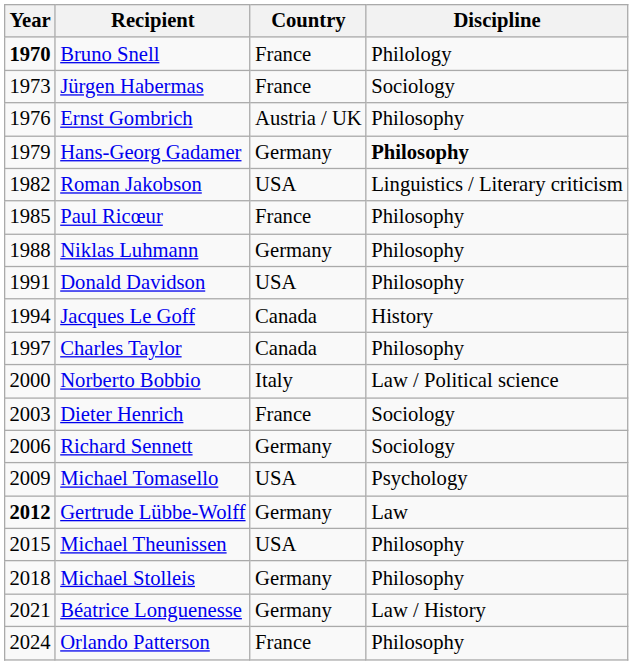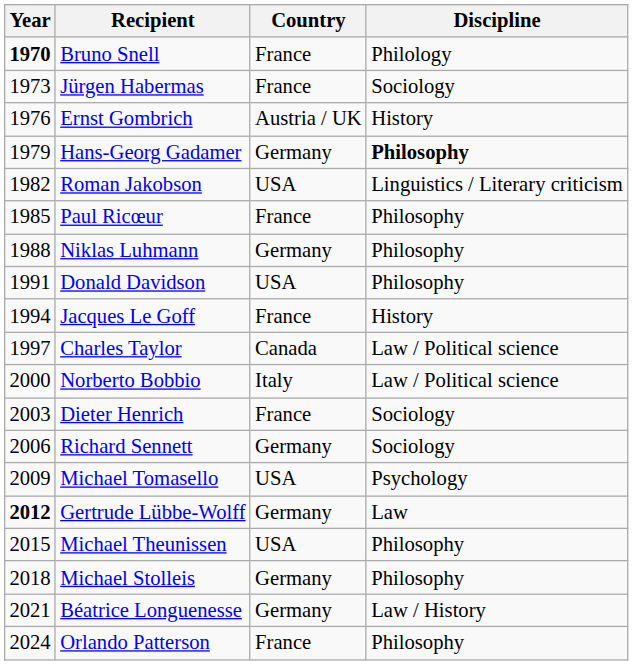 <table class="wikitable sortable">
 <tr>
 <th>Year</th>
 <th>Recipient</th>
 <th>Country</th>
 <th>Discipline</th>
 </tr>
 <tr>
 <td><strong>1970</strong></td>
 <td><a href='#'>Bruno Snell</a></td>
 <td>France</td>
 <td>Philology</td>
 </tr>
 <tr>
 <td>1973</td>
 <td><a href='#'>Jürgen Habermas</a></td>
 <td>France</td>
 <td>Sociology</td>
 </tr>
 <tr>
 <td>1976</td>
 <td><a href='#'>Ernst Gombrich</a></td>
 <td>Austria / UK</td>
-<td>Philosophy</td>
+<td>History</td>
 </tr>
 <tr>
 <td>1979</td>
 <td><a href='#'>Hans-Georg Gadamer</a></td>
 <td>Germany</td>
 <td><strong>Philosophy</strong></td>
 </tr>
 <tr>
 <td>1982</td>
 <td><a href='#'>Roman Jakobson</a></td>
 <td>USA</td>
 <td>Linguistics / Literary criticism</td>
 </tr>
 <tr>
 <td>1985</td>
 <td><a href='#'>Paul Ricœur</a></td>
 <td>France</td>
 <td>Philosophy</td>
 </tr>
 <tr>
 <td>1988</td>
 <td><a href='#'>Niklas Luhmann</a></td>
 <td>Germany</td>
 <td>Philosophy</td>
 </tr>
 <tr>
 <td>1991</td>
 <td><a href='#'>Donald Davidson</a></td>
 <td>USA</td>
 <td>Philosophy</td>
 </tr>
 <tr>
 <td>1994</td>
 <td><a href='#'>Jacques Le Goff</a></td>
-<td>Canada</td>
+<td>France</td>
 <td>History</td>
 </tr>
 <tr>
 <td>1997</td>
 <td><a href='#'>Charles Taylor</a></td>
 <td>Canada</td>
-<td>Philosophy</td>
+<td>Law / Political science</td>
 </tr>
 <tr>
 <td>2000</td>
 <td><a href='#'>Norberto Bobbio</a></td>
 <td>Italy</td>
 <td>Law / Political science</td>
 </tr>
 <tr>
 <td>2003</td>
 <td><a href='#'>Dieter Henrich</a></td>
 <td>France</td>
 <td>Sociology</td>
 </tr>
 <tr>
 <td>2006</td>
 <td><a href='#'>Richard Sennett</a></td>
 <td>Germany</td>
 <td>Sociology</td>
 </tr>
 <tr>
 <td>2009</td>
 <td><a href='#'>Michael Tomasello</a></td>
 <td>USA</td>
 <td>Psychology</td>
 </tr>
 <tr>
 <td><strong>2012</strong></td>
 <td><a href='#'>Gertrude Lübbe-Wolff</a></td>
 <td>Germany</td>
 <td>Law</td>
 </tr>
 <tr>
 <td>2015</td>
 <td><a href='#'>Michael Theunissen</a></td>
 <td>USA</td>
 <td>Philosophy</td>
 </tr>
 <tr>
 <td>2018</td>
 <td><a href='#'>Michael Stolleis</a></td>
 <td>Germany</td>
 <td>Philosophy</td>
 </tr>
 <tr>
 <td>2021</td>
 <td><a href='#'>Béatrice Longuenesse</a></td>
 <td>Germany</td>
 <td>Law / History</td>
 </tr>
 <tr>
 <td>2024</td>
 <td><a href='#'>Orlando Patterson</a></td>
 <td>France</td>
 <td>Philosophy</td>
 </tr>
 </table>
